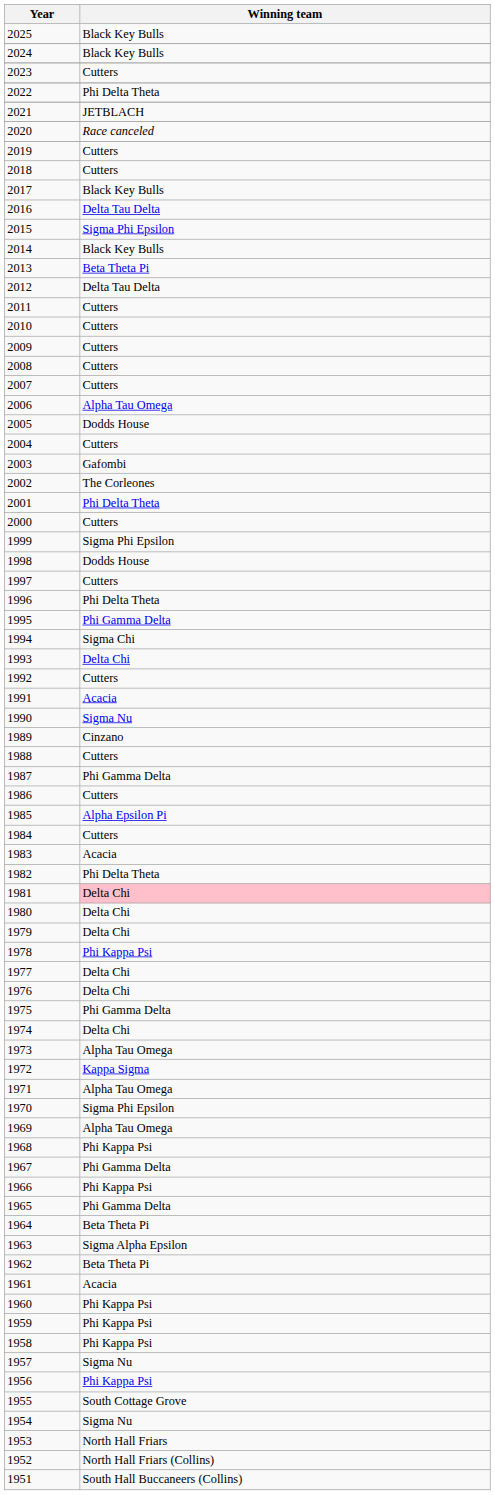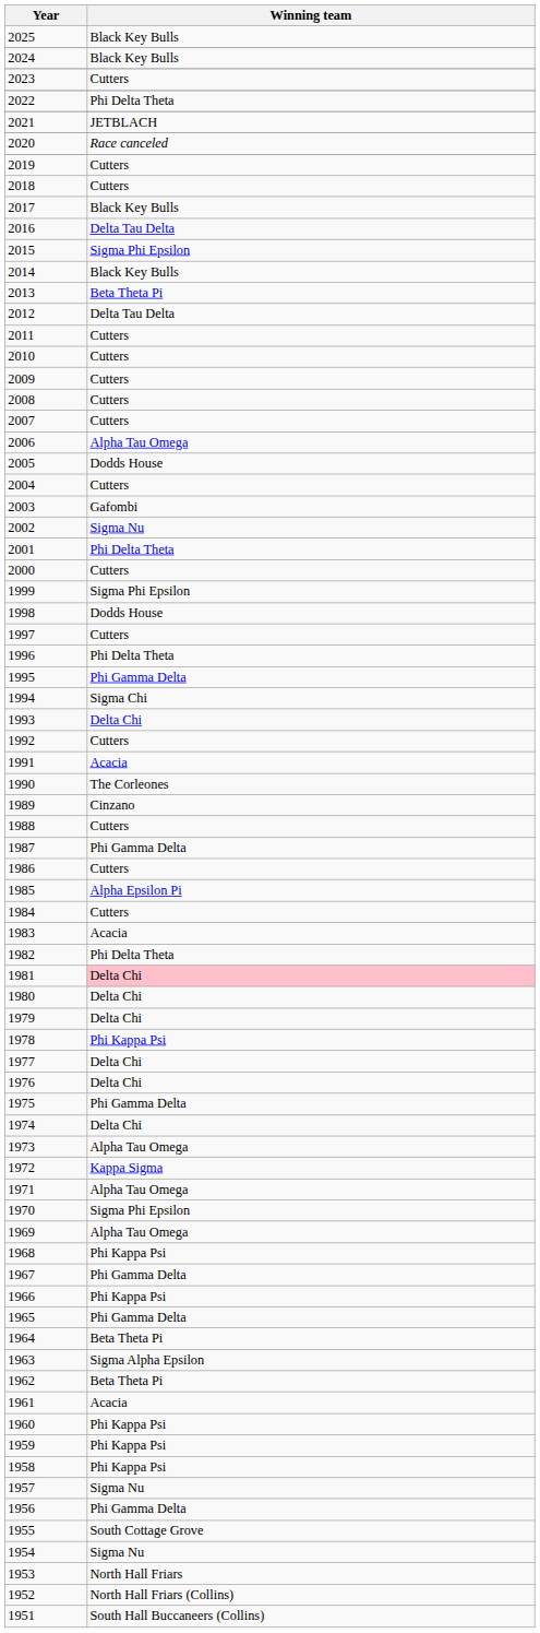 <table class="wikitable" width="50%">
 <tr>
 <th>Year</th>
 <th>Winning team</th>
 </tr>
 <tr>
 <td>2025</td>
 <td>Black Key Bulls</td>
 </tr>
 <tr>
 </tr>
 <tr>
 <td>2024</td>
 <td>Black Key Bulls</td>
 </tr>
 <tr>
 </tr>
 <tr>
 <td>2023</td>
 <td>Cutters</td>
 </tr>
 <tr>
 </tr>
 <tr>
 <td>2022</td>
 <td>Phi Delta Theta</td>
 </tr>
 <tr>
 </tr>
 <tr>
 <td>2021</td>
 <td>JETBLACH</td>
 </tr>
 <tr>
 </tr>
 <tr>
 <td>2020</td>
 <td><em>Race canceled</em></td>
 </tr>
 <tr>
 </tr>
 <tr>
 <td>2019</td>
 <td>Cutters</td>
 </tr>
 <tr>
 <td>2018</td>
 <td>Cutters</td>
 </tr>
 <tr>
 <td>2017</td>
 <td>Black Key Bulls</td>
 </tr>
 <tr>
 <td>2016</td>
 <td><a href='#'>Delta Tau Delta</a></td>
 </tr>
 <tr>
 <td>2015</td>
 <td><a href='#'>Sigma Phi Epsilon</a></td>
 </tr>
 <tr>
 <td>2014</td>
 <td>Black Key Bulls</td>
 </tr>
 <tr>
 <td>2013</td>
 <td><a href='#'>Beta Theta Pi</a></td>
 </tr>
 <tr>
 <td>2012</td>
 <td>Delta Tau Delta</td>
 </tr>
 <tr>
 <td>2011</td>
 <td>Cutters</td>
 </tr>
 <tr>
 <td>2010</td>
 <td>Cutters</td>
 </tr>
 <tr>
 <td>2009</td>
 <td>Cutters</td>
 </tr>
 <tr>
 <td>2008</td>
 <td>Cutters</td>
 </tr>
 <tr>
 <td>2007</td>
 <td>Cutters</td>
 </tr>
 <tr>
 <td>2006</td>
 <td><a href='#'>Alpha Tau Omega</a></td>
 </tr>
 <tr>
 <td>2005</td>
 <td>Dodds House</td>
 </tr>
 <tr>
 <td>2004</td>
 <td>Cutters</td>
 </tr>
 <tr>
 <td>2003</td>
 <td>Gafombi</td>
 </tr>
 <tr>
 <td>2002</td>
-<td>The Corleones</td>
+<td><a href='#'>Sigma Nu</a></td>
 </tr>
 <tr>
 <td>2001</td>
 <td><a href='#'>Phi Delta Theta</a></td>
 </tr>
 <tr>
 <td>2000</td>
 <td>Cutters</td>
 </tr>
 <tr>
 <td>1999</td>
 <td>Sigma Phi Epsilon</td>
 </tr>
 <tr>
 <td>1998</td>
 <td>Dodds House</td>
 </tr>
 <tr>
 <td>1997</td>
 <td>Cutters</td>
 </tr>
 <tr>
 <td>1996</td>
 <td>Phi Delta Theta</td>
 </tr>
 <tr>
 <td>1995</td>
 <td><a href='#'>Phi Gamma Delta</a></td>
 </tr>
 <tr>
 <td>1994</td>
 <td>Sigma Chi</td>
 </tr>
 <tr>
 <td>1993</td>
 <td><a href='#'>Delta Chi</a></td>
 </tr>
 <tr>
 <td>1992</td>
 <td>Cutters</td>
 </tr>
 <tr>
 <td>1991</td>
 <td><a href='#'>Acacia</a></td>
 </tr>
 <tr>
 <td>1990</td>
-<td><a href='#'>Sigma Nu</a></td>
+<td>The Corleones</td>
 </tr>
 <tr>
 <td>1989</td>
 <td>Cinzano</td>
 </tr>
 <tr>
 <td>1988</td>
 <td>Cutters</td>
 </tr>
 <tr>
 <td>1987</td>
 <td>Phi Gamma Delta</td>
 </tr>
 <tr>
 <td>1986</td>
 <td>Cutters</td>
 </tr>
 <tr>
 <td>1985</td>
 <td><a href='#'>Alpha Epsilon Pi</a></td>
 </tr>
 <tr>
 <td>1984</td>
 <td>Cutters</td>
 </tr>
 <tr>
 <td>1983</td>
 <td>Acacia</td>
 </tr>
 <tr>
 <td>1982</td>
 <td>Phi Delta Theta</td>
 </tr>
 <tr>
 <td>1981</td>
 <td style="background: pink;">Delta Chi</td>
 </tr>
 <tr>
 <td>1980</td>
 <td>Delta Chi</td>
 </tr>
 <tr>
 <td>1979</td>
 <td>Delta Chi</td>
 </tr>
 <tr>
 <td>1978</td>
 <td><a href='#'>Phi Kappa Psi</a></td>
 </tr>
 <tr>
 <td>1977</td>
 <td>Delta Chi</td>
 </tr>
 <tr>
 <td>1976</td>
 <td>Delta Chi</td>
 </tr>
 <tr>
 <td>1975</td>
 <td>Phi Gamma Delta</td>
 </tr>
 <tr>
 <td>1974</td>
 <td>Delta Chi</td>
 </tr>
 <tr>
 <td>1973</td>
 <td>Alpha Tau Omega</td>
 </tr>
 <tr>
 <td>1972</td>
 <td><a href='#'>Kappa Sigma</a></td>
 </tr>
 <tr>
 <td>1971</td>
 <td>Alpha Tau Omega</td>
 </tr>
 <tr>
 <td>1970</td>
 <td>Sigma Phi Epsilon</td>
 </tr>
 <tr>
 <td>1969</td>
 <td>Alpha Tau Omega</td>
 </tr>
 <tr>
 <td>1968</td>
 <td>Phi Kappa Psi</td>
 </tr>
 <tr>
 <td>1967</td>
 <td>Phi Gamma Delta</td>
 </tr>
 <tr>
 <td>1966</td>
 <td>Phi Kappa Psi</td>
 </tr>
 <tr>
 <td>1965</td>
 <td>Phi Gamma Delta</td>
 </tr>
 <tr>
 <td>1964</td>
 <td>Beta Theta Pi</td>
 </tr>
 <tr>
 <td>1963</td>
 <td>Sigma Alpha Epsilon</td>
 </tr>
 <tr>
 <td>1962</td>
 <td>Beta Theta Pi</td>
 </tr>
 <tr>
 <td>1961</td>
 <td>Acacia</td>
 </tr>
 <tr>
 <td>1960</td>
 <td>Phi Kappa Psi</td>
 </tr>
 <tr>
 <td>1959</td>
 <td>Phi Kappa Psi</td>
 </tr>
 <tr>
 <td>1958</td>
 <td>Phi Kappa Psi</td>
 </tr>
 <tr>
 <td>1957</td>
 <td>Sigma Nu</td>
 </tr>
 <tr>
 <td>1956</td>
-<td><a href='#'>Phi Kappa Psi</a></td>
+<td>Phi Gamma Delta</td>
 </tr>
 <tr>
 <td>1955</td>
 <td>South Cottage Grove</td>
 </tr>
 <tr>
 <td>1954</td>
 <td>Sigma Nu</td>
 </tr>
 <tr>
 <td>1953</td>
 <td>North Hall Friars</td>
 </tr>
 <tr>
 <td>1952</td>
 <td>North Hall Friars (Collins)</td>
 </tr>
 <tr>
 <td>1951</td>
 <td>South Hall Buccaneers (Collins)</td>
 </tr>
 </table>
